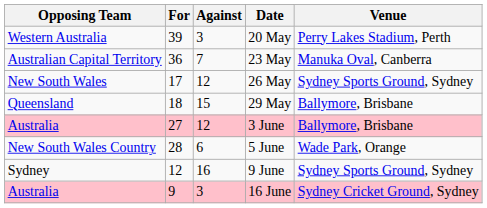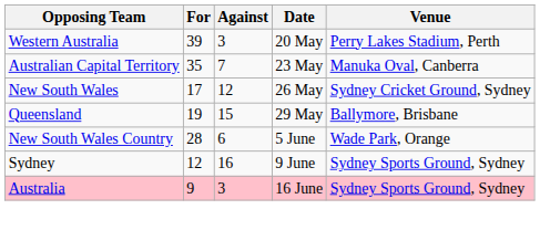 <table class="wikitable">
 <tr>
 <th>Opposing Team</th>
 <th>For</th>
 <th>Against</th>
 <th>Date</th>
 <th>Venue</th>
 </tr>
 <tr>
 <td><a href='#'>Western Australia</a></td>
 <td>39</td>
 <td>3</td>
 <td>20 May</td>
 <td><a href='#'>Perry Lakes Stadium</a>, Perth</td>
 </tr>
 <tr>
 <td><a href='#'>Australian Capital Territory</a></td>
-<td>36</td>
+<td>35</td>
 <td>7</td>
 <td>23 May</td>
 <td><a href='#'>Manuka Oval</a>, Canberra</td>
 </tr>
 <tr>
 <td><a href='#'>New South Wales</a></td>
 <td>17</td>
 <td>12</td>
 <td>26 May</td>
-<td><a href='#'>Sydney Sports Ground</a>, Sydney</td>
+<td><a href='#'>Sydney Cricket Ground</a>, Sydney</td>
 </tr>
 <tr>
 <td><a href='#'>Queensland</a></td>
-<td>18</td>
+<td>19</td>
 <td>15</td>
 <td>29 May</td>
-<td><a href='#'>Ballymore</a>, Brisbane</td>
-</tr>
-<tr style="background:pink">
-<td><a href='#'>Australia</a></td>
-<td>27</td>
-<td>12</td>
-<td>3 June</td>
 <td><a href='#'>Ballymore</a>, Brisbane</td>
 </tr>
 <tr>
 <td><a href='#'>New South Wales Country</a></td>
 <td>28</td>
 <td>6</td>
 <td>5 June</td>
 <td><a href='#'>Wade Park</a>, Orange</td>
 </tr>
 <tr>
 <td>Sydney</td>
 <td>12</td>
 <td>16</td>
 <td>9 June</td>
 <td><a href='#'>Sydney Sports Ground</a>, Sydney</td>
 </tr>
 <tr style="background:pink">
 <td><a href='#'>Australia</a></td>
 <td>9</td>
 <td>3</td>
 <td>16 June</td>
-<td><a href='#'>Sydney Cricket Ground</a>, Sydney</td>
+<td><a href='#'>Sydney Sports Ground</a>, Sydney</td>
 </tr>
 </table>
